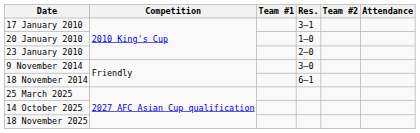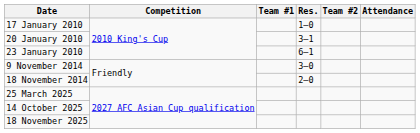 <table class="wikitable">
 <tr>
 <th>Date</th>
 <th>Competition</th>
 <th>Team #1</th>
 <th>Res.</th>
 <th>Team #2</th>
 <th>Attendance</th>
 </tr>
 <tr>
 <td>17 January 2010</td>
 <td rowspan="3"><a href='#'>2010 King's Cup</a></td>
 <td></td>
-<td>3–1</td>
+<td>1–0</td>
 <td></td>
 <td></td>
 </tr>
 <tr>
 <td>20 January 2010</td>
 <td></td>
-<td>1–0</td>
+<td>3–1</td>
 <td></td>
 <td></td>
 </tr>
 <tr>
 <td>23 January 2010</td>
 <td></td>
-<td>2–0</td>
+<td>6–1</td>
 <td></td>
 <td></td>
 </tr>
 <tr>
 <td>9 November 2014</td>
 <td rowspan="2">Friendly</td>
 <td></td>
 <td>3–0</td>
 <td></td>
 <td></td>
 </tr>
 <tr>
 <td>18 November 2014</td>
 <td></td>
-<td>6–1</td>
+<td>2–0</td>
 <td></td>
 <td></td>
 </tr>
 <tr>
 <td>25 March 2025</td>
 <td rowspan="3"><a href='#'>2027 AFC Asian Cup qualification</a></td>
 <td></td>
 <td align="center"></td>
 <td></td>
 <td></td>
 </tr>
 <tr>
 <td>14 October 2025</td>
 <td></td>
 <td align="center"></td>
 <td></td>
 <td></td>
 </tr>
 <tr>
 <td>18 November 2025</td>
 <td></td>
 <td align="center"></td>
 <td></td>
 <td></td>
 </tr>
 </table>
